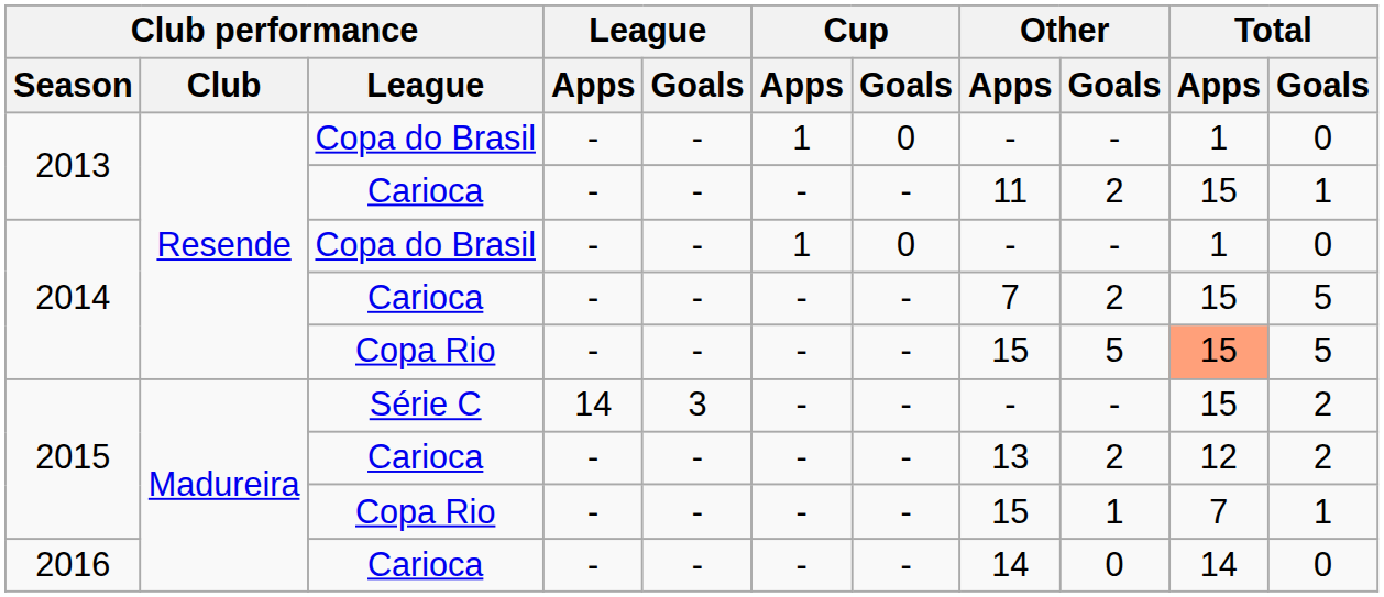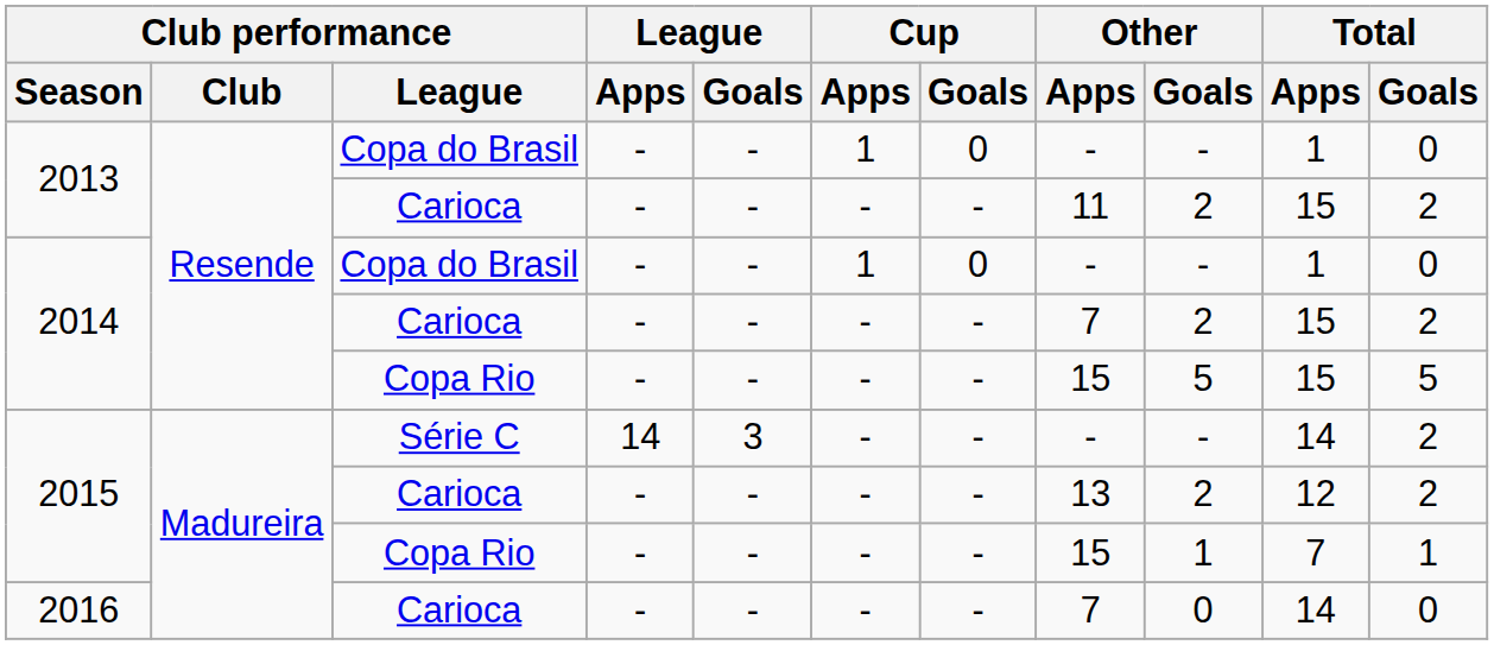 <table class="wikitable" style="text-align: center;">
 <tr>
 <th colspan=3>Club performance</th>
 <th colspan=2>League</th>
 <th colspan=2>Cup</th>
 <th colspan=2>Other</th>
 <th colspan=2>Total</th>
 </tr>
 <tr>
 <th>Season</th>
 <th>Club</th>
 <th>League</th>
 <th>Apps</th>
 <th>Goals</th>
 <th>Apps</th>
 <th>Goals</th>
 <th>Apps</th>
 <th>Goals</th>
 <th>Apps</th>
 <th>Goals</th>
 </tr>
 <tr>
 <td rowspan="2">2013</td>
 <td rowspan="5"><a href='#'>Resende</a></td>
 <td><a href='#'>Copa do Brasil</a></td>
 <td>-</td>
 <td>-</td>
 <td>1</td>
 <td>0</td>
 <td>-</td>
 <td>-</td>
 <td>1</td>
 <td>0</td>
 </tr>
 <tr>
 <td><a href='#'>Carioca</a></td>
 <td>-</td>
 <td>-</td>
 <td>-</td>
 <td>-</td>
 <td>11</td>
 <td>2</td>
 <td>15</td>
-<td>1</td>
+<td>2</td>
 </tr>
 <tr>
 <td rowspan="3">2014</td>
 <td><a href='#'>Copa do Brasil</a></td>
 <td>-</td>
 <td>-</td>
 <td>1</td>
 <td>0</td>
 <td>-</td>
 <td>-</td>
 <td>1</td>
 <td>0</td>
 </tr>
 <tr>
 <td><a href='#'>Carioca</a></td>
 <td>-</td>
 <td>-</td>
 <td>-</td>
 <td>-</td>
 <td>7</td>
 <td>2</td>
 <td>15</td>
-<td>5</td>
+<td>2</td>
 </tr>
 <tr>
 <td><a href='#'>Copa Rio</a></td>
 <td>-</td>
 <td>-</td>
 <td>-</td>
 <td>-</td>
 <td>15</td>
 <td>5</td>
-<td style="background: lightsalmon;">15</td>
+<td>15</td>
 <td>5</td>
 </tr>
 <tr>
 <td rowspan="3">2015</td>
 <td rowspan="4"><a href='#'>Madureira</a></td>
 <td><a href='#'>Série C</a></td>
 <td>14</td>
 <td>3</td>
 <td>-</td>
 <td>-</td>
 <td>-</td>
 <td>-</td>
-<td>15</td>
+<td>14</td>
 <td>2</td>
 </tr>
 <tr>
 <td><a href='#'>Carioca</a></td>
 <td>-</td>
 <td>-</td>
 <td>-</td>
 <td>-</td>
 <td>13</td>
 <td>2</td>
 <td>12</td>
 <td>2</td>
 </tr>
 <tr>
 <td><a href='#'>Copa Rio</a></td>
 <td>-</td>
 <td>-</td>
 <td>-</td>
 <td>-</td>
 <td>15</td>
 <td>1</td>
 <td>7</td>
 <td>1</td>
 </tr>
 <tr>
 <td rowspan="3">2016</td>
 <td><a href='#'>Carioca</a></td>
 <td>-</td>
 <td>-</td>
 <td>-</td>
 <td>-</td>
-<td>14</td>
+<td>7</td>
 <td>0</td>
 <td>14</td>
 <td>0</td>
 </tr>
 </table>
